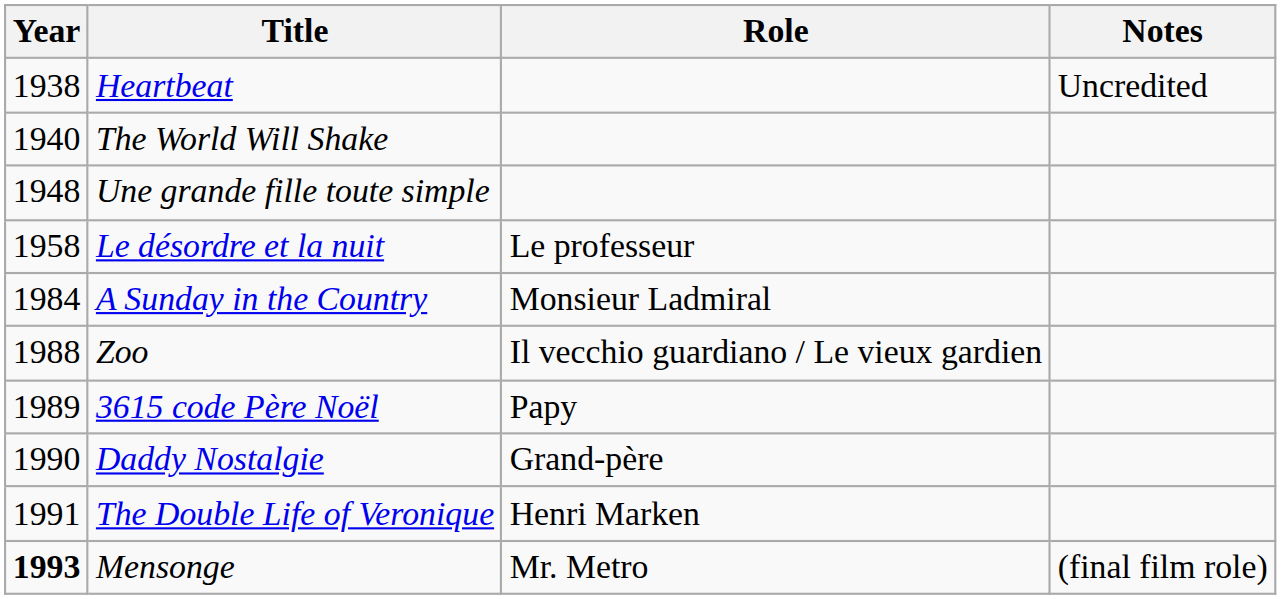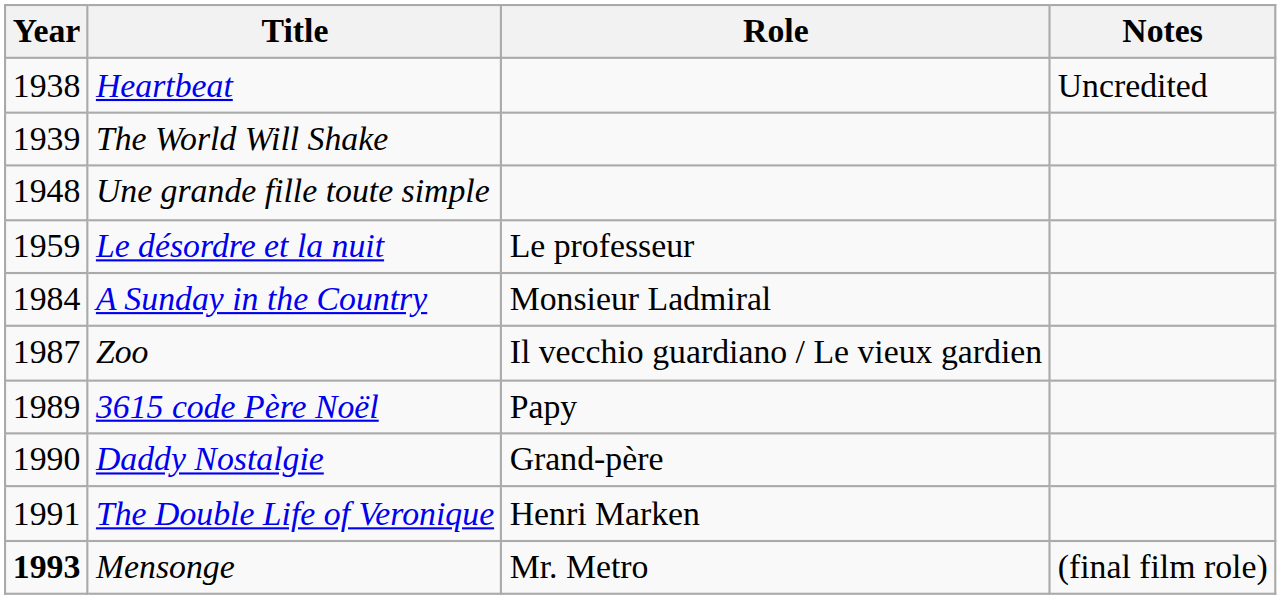 <table class="wikitable">
 <tr>
 <th>Year</th>
 <th>Title</th>
 <th>Role</th>
 <th>Notes</th>
 </tr>
 <tr>
 <td>1938</td>
 <td><em><a href='#'>Heartbeat</a></em></td>
 <td></td>
 <td>Uncredited</td>
 </tr>
 <tr>
-<td>1940</td>
+<td>1939</td>
 <td><em>The World Will Shake</em></td>
 <td></td>
 <td></td>
 </tr>
 <tr>
 <td>1948</td>
 <td><em>Une grande fille toute simple</em></td>
 <td></td>
 <td></td>
 </tr>
 <tr>
-<td>1958</td>
+<td>1959</td>
 <td><em><a href='#'>Le désordre et la nuit</a></em></td>
 <td>Le professeur</td>
 <td></td>
 </tr>
 <tr>
 <td>1984</td>
 <td><em><a href='#'>A Sunday in the Country</a></em></td>
 <td>Monsieur Ladmiral</td>
 <td></td>
 </tr>
 <tr>
-<td>1988</td>
+<td>1987</td>
 <td><em>Zoo</em></td>
 <td>Il vecchio guardiano / Le vieux gardien</td>
 <td></td>
 </tr>
 <tr>
 <td>1989</td>
 <td><em><a href='#'>3615 code Père Noël</a></em></td>
 <td>Papy</td>
 <td></td>
 </tr>
 <tr>
 <td>1990</td>
 <td><em><a href='#'>Daddy Nostalgie</a></em></td>
 <td>Grand-père</td>
 <td></td>
 </tr>
 <tr>
 <td>1991</td>
 <td><em><a href='#'>The Double Life of Veronique</a></em></td>
 <td>Henri Marken</td>
 <td></td>
 </tr>
 <tr>
 <td><strong>1993</strong></td>
 <td><em>Mensonge</em></td>
 <td>Mr. Metro</td>
 <td>(final film role)</td>
 </tr>
 </table>
